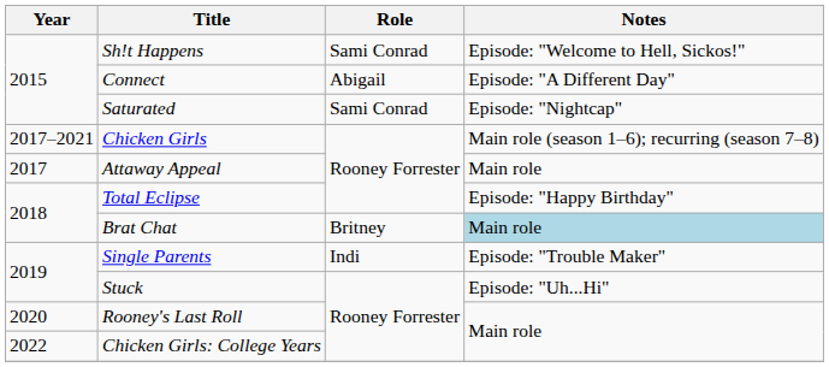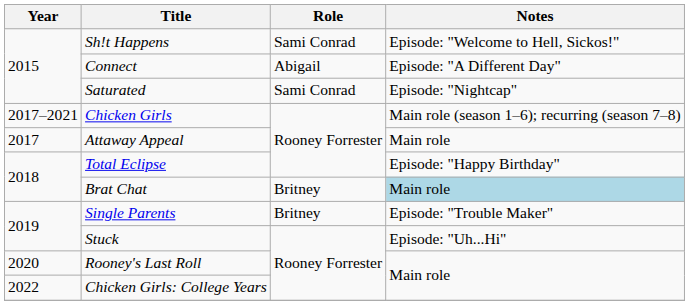 <table class="wikitable sortable">
 <tr>
 <th>Year</th>
 <th>Title</th>
 <th>Role</th>
 <th class="unsortable">Notes</th>
 </tr>
 <tr>
 <td rowspan="3">2015 </td>
 <td><em>Sh!t Happens</em> </td>
 <td>Sami Conrad</td>
 <td>Episode: "Welcome to Hell, Sickos!"</td>
 </tr>
 <tr>
 <td><em>Connect</em> </td>
 <td>Abigail</td>
 <td>Episode: "A Different Day"</td>
 </tr>
 <tr>
 <td><em>Saturated</em> </td>
 <td>Sami Conrad</td>
 <td>Episode: "Nightcap"</td>
 </tr>
 <tr>
 <td>2017–2021</td>
 <td><em><a href='#'>Chicken Girls</a></em></td>
 <td rowspan="3">Rooney Forrester</td>
 <td>Main role (season 1–6); recurring (season 7–8)</td>
 </tr>
 <tr>
 <td>2017</td>
 <td><em>Attaway Appeal</em></td>
 <td>Main role</td>
 </tr>
 <tr>
 <td rowspan="2">2018</td>
 <td><em><a href='#'>Total Eclipse</a></em></td>
 <td>Episode: "Happy Birthday"</td>
 </tr>
 <tr>
 <td><em>Brat Chat</em></td>
 <td>Britney</td>
 <td style="background: lightblue;">Main role</td>
 </tr>
 <tr>
 <td rowspan="2">2019</td>
 <td><em><a href='#'>Single Parents</a></em> </td>
-<td>Indi</td>
+<td>Britney</td>
 <td>Episode: "Trouble Maker"</td>
 </tr>
 <tr>
 <td><em>Stuck</em></td>
 <td rowspan="3">Rooney Forrester</td>
 <td>Episode: "Uh...Hi"</td>
 </tr>
 <tr>
 <td>2020</td>
 <td><em>Rooney's Last Roll</em></td>
 <td rowspan="2">Main role</td>
 </tr>
 <tr>
 <td>2022</td>
 <td><em>Chicken Girls: College Years</em></td>
 </tr>
 <tr>
 </tr>
 </table>
